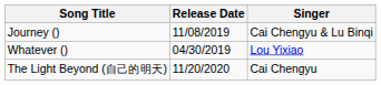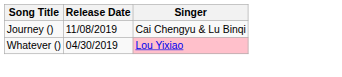 <table class="wikitable">
 <tr>
 <th>Song Title</th>
 <th>Release Date</th>
 <th>Singer</th>
 </tr>
 <tr>
 <td>Journey ()</td>
 <td>11/08/2019</td>
 <td>Cai Chengyu & Lu Binqi</td>
 </tr>
 <tr>
 <td>Whatever ()</td>
 <td>04/30/2019</td>
-<td><a href='#'>Lou Yixiao</a></td>
-</tr>
-<tr>
-<td>The Light Beyond (自己的明天)</td>
-<td>11/20/2020</td>
-<td>Cai Chengyu</td>
+<td style="background: pink;"><a href='#'>Lou Yixiao</a></td>
 </tr>
 </table>
